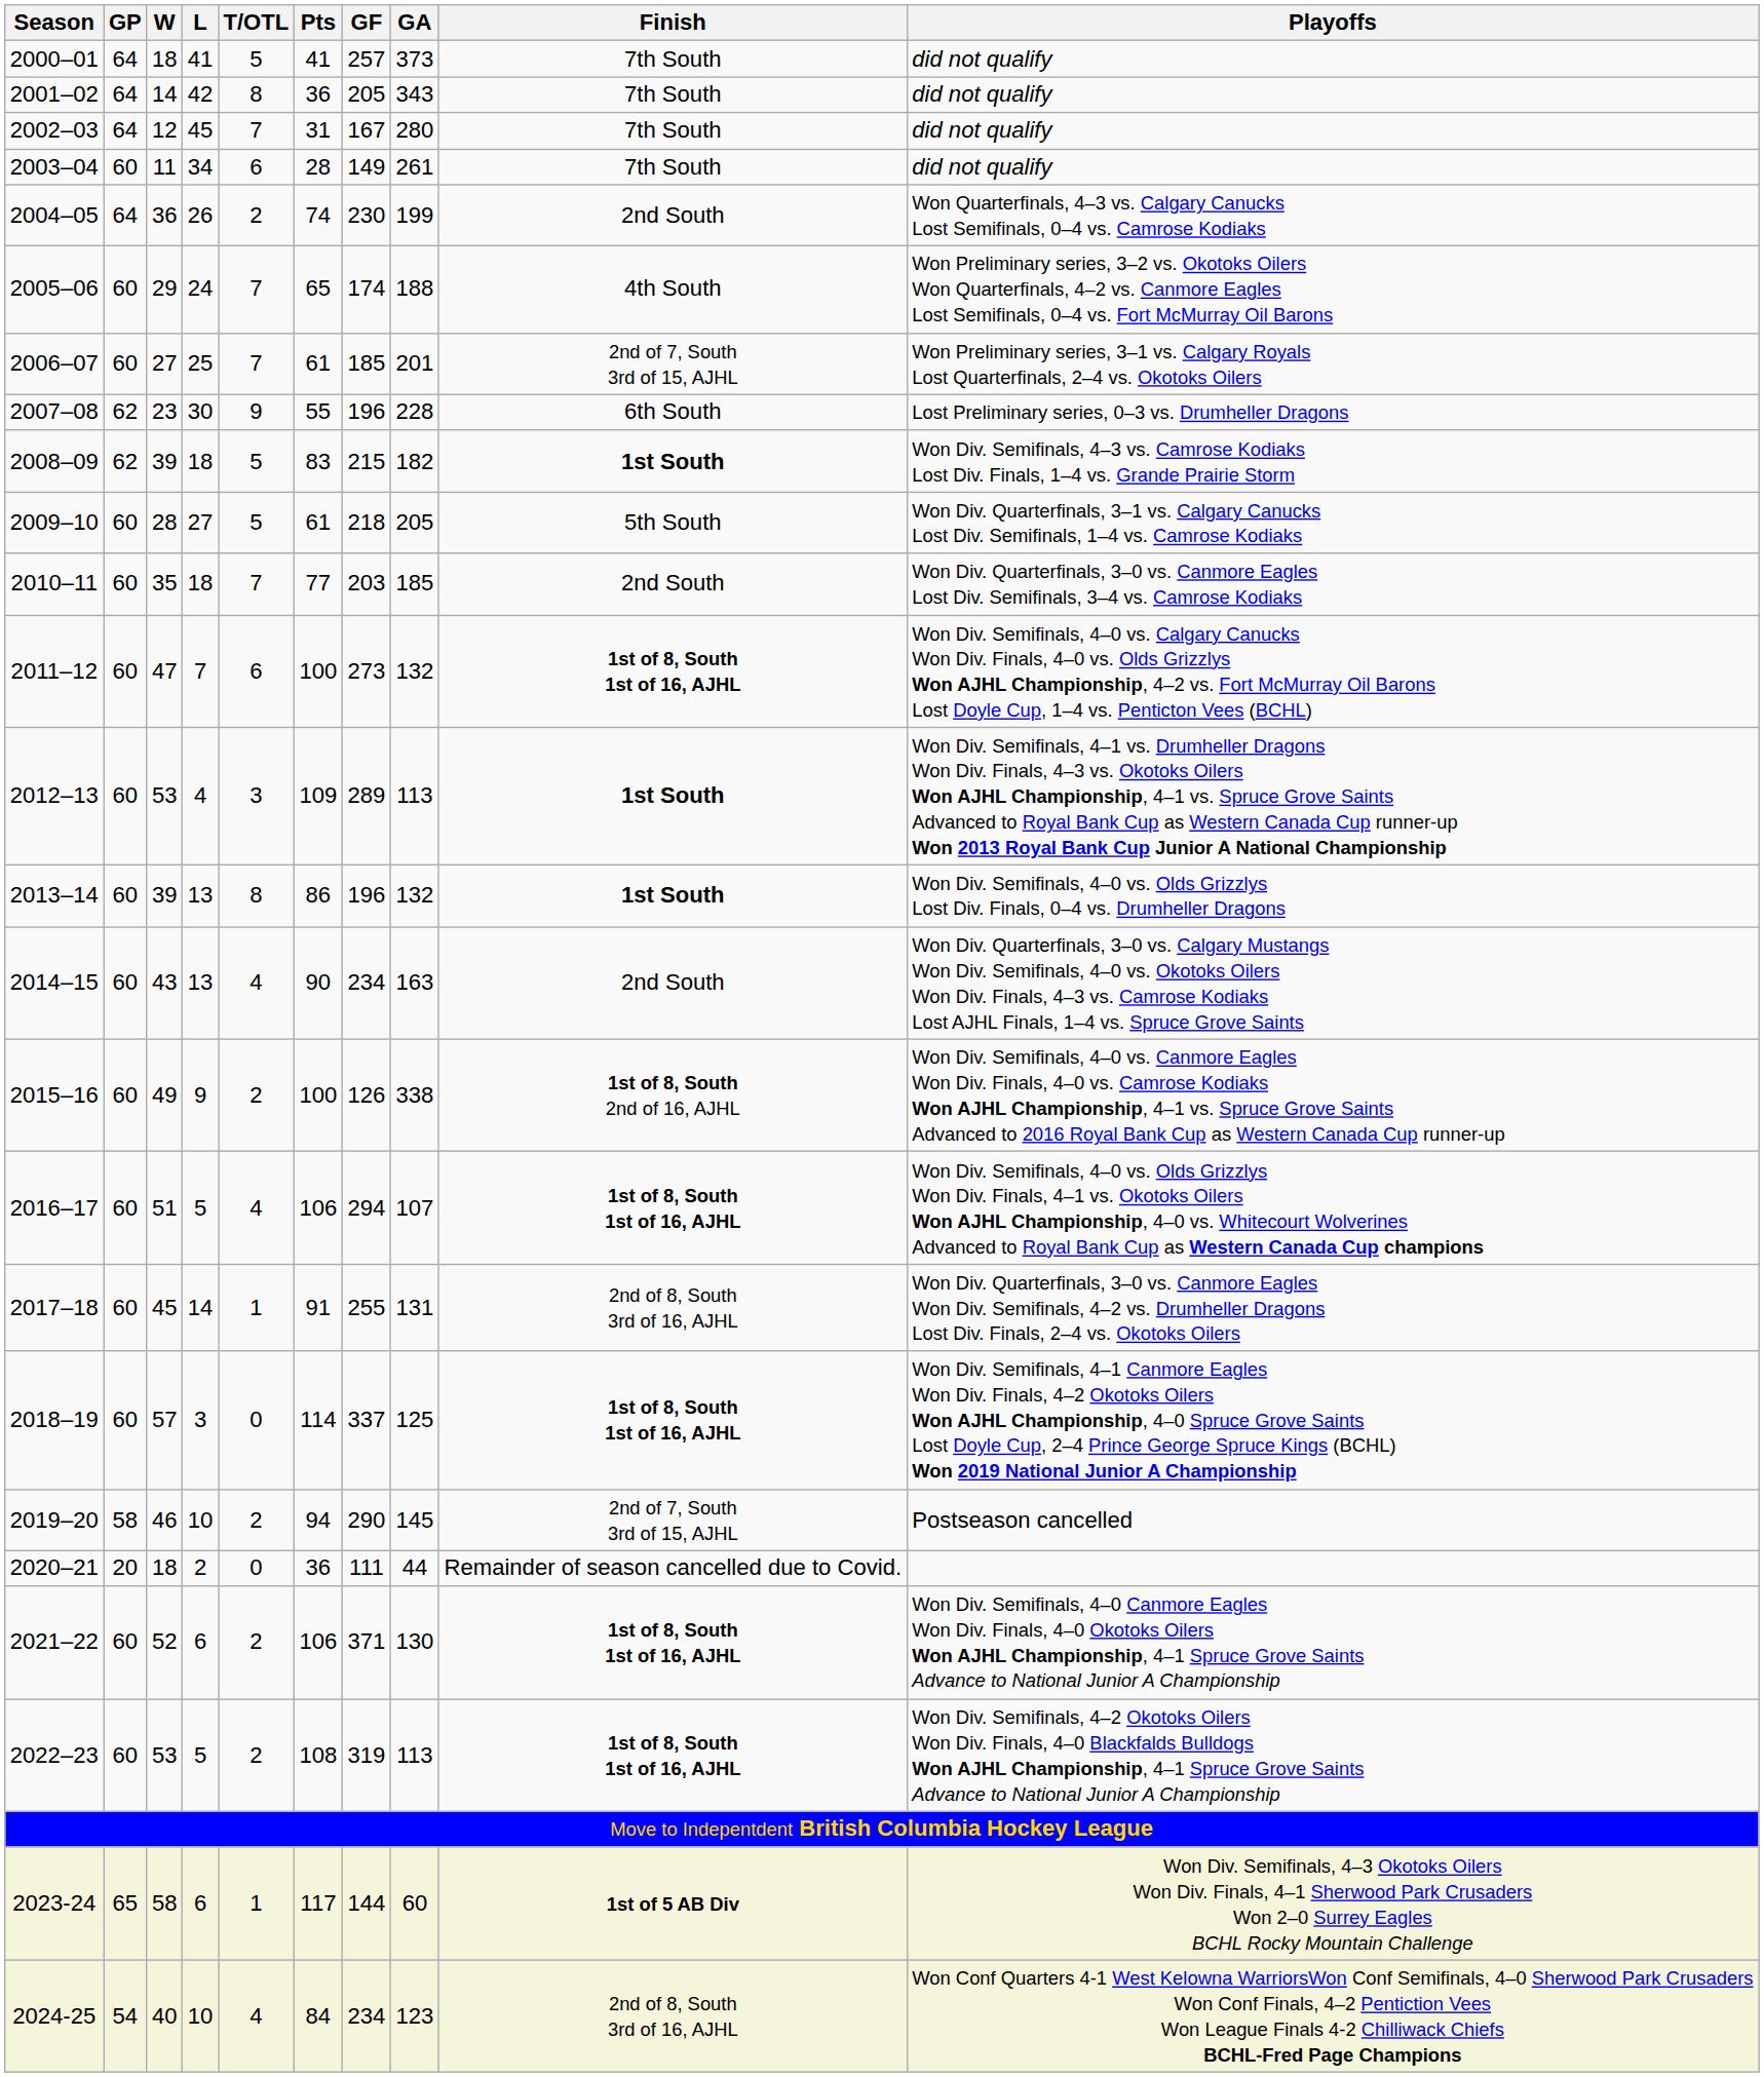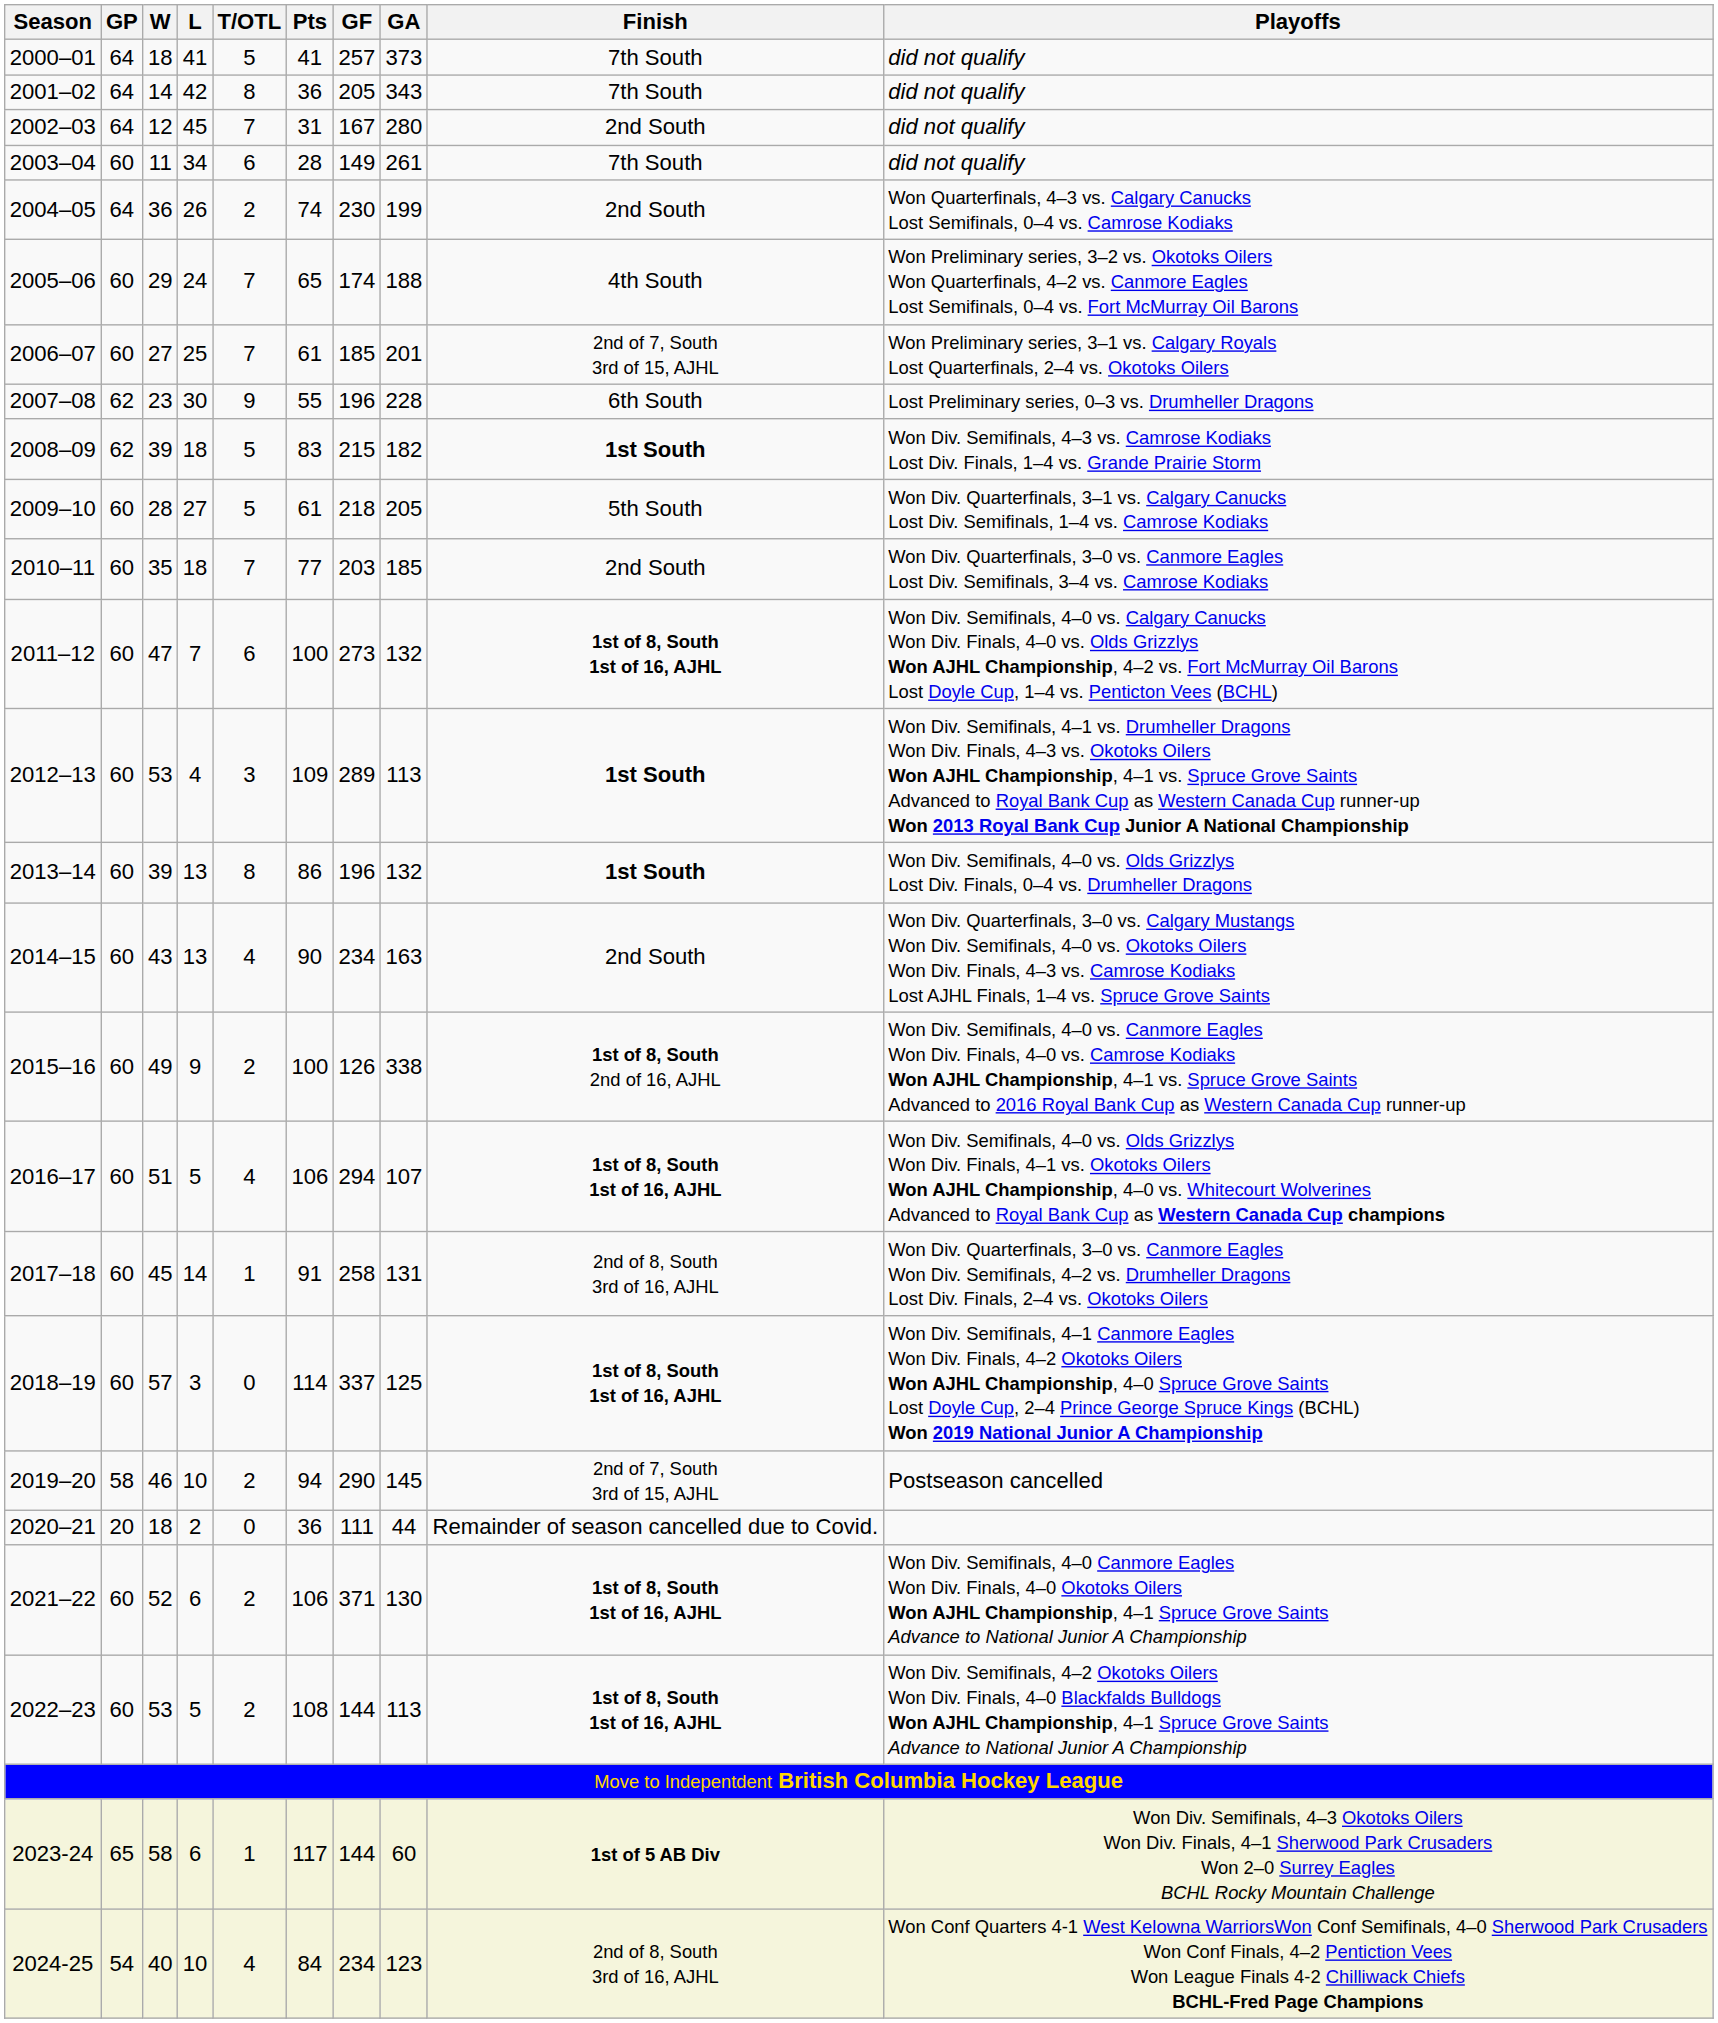 <table class="wikitable sortable sticky-header" style="text-align:center">
 <tr>
 <th>Season</th>
 <th>GP</th>
 <th>W</th>
 <th>L</th>
 <th>T/OTL</th>
 <th>Pts</th>
 <th>GF</th>
 <th>GA</th>
 <th>Finish</th>
 <th>Playoffs</th>
 </tr>
 <tr>
 <td>2000–01</td>
 <td>64</td>
 <td>18</td>
 <td>41</td>
 <td>5</td>
 <td>41</td>
 <td>257</td>
 <td>373</td>
 <td>7th South</td>
 <td align=left><em>did not qualify</em></td>
 </tr>
 <tr>
 <td>2001–02</td>
 <td>64</td>
 <td>14</td>
 <td>42</td>
 <td>8</td>
 <td>36</td>
 <td>205</td>
 <td>343</td>
 <td>7th South</td>
 <td align=left><em>did not qualify</em></td>
 </tr>
 <tr>
 <td>2002–03</td>
 <td>64</td>
 <td>12</td>
 <td>45</td>
 <td>7</td>
 <td>31</td>
 <td>167</td>
 <td>280</td>
-<td>7th South</td>
+<td>2nd South</td>
 <td align=left><em>did not qualify</em></td>
 </tr>
 <tr>
 <td>2003–04</td>
 <td>60</td>
 <td>11</td>
 <td>34</td>
 <td>6</td>
 <td>28</td>
 <td>149</td>
 <td>261</td>
 <td>7th South</td>
 <td align=left><em>did not qualify</em></td>
 </tr>
 <tr>
 <td>2004–05</td>
 <td>64</td>
 <td>36</td>
 <td>26</td>
 <td>2</td>
 <td>74</td>
 <td>230</td>
 <td>199</td>
 <td>2nd South</td>
 <td align=left><small>Won Quarterfinals, 4–3 vs. <a href='#'>Calgary Canucks</a><br>Lost Semifinals, 0–4 vs. <a href='#'>Camrose Kodiaks</a></small></td>
 </tr>
 <tr>
 <td>2005–06</td>
 <td>60</td>
 <td>29</td>
 <td>24</td>
 <td>7</td>
 <td>65</td>
 <td>174</td>
 <td>188</td>
 <td>4th South</td>
 <td align=left><small>Won Preliminary series, 3–2 vs. <a href='#'>Okotoks Oilers</a><br>Won Quarterfinals, 4–2 vs. <a href='#'>Canmore Eagles</a><br>Lost Semifinals, 0–4 vs. <a href='#'>Fort McMurray Oil Barons</a></small></td>
 </tr>
 <tr>
 <td>2006–07</td>
 <td>60</td>
 <td>27</td>
 <td>25</td>
 <td>7</td>
 <td>61</td>
 <td>185</td>
 <td>201</td>
 <td><small>2nd of 7, South<br>3rd of 15, AJHL</small></td>
 <td align=left><small>Won Preliminary series, 3–1 vs. <a href='#'>Calgary Royals</a><br>Lost Quarterfinals, 2–4 vs. <a href='#'>Okotoks Oilers</a></small></td>
 </tr>
 <tr>
 <td>2007–08</td>
 <td>62</td>
 <td>23</td>
 <td>30</td>
 <td>9</td>
 <td>55</td>
 <td>196</td>
 <td>228</td>
 <td>6th South</td>
 <td align=left><small>Lost Preliminary series, 0–3 vs. <a href='#'>Drumheller Dragons</a></small></td>
 </tr>
 <tr>
 <td>2008–09</td>
 <td>62</td>
 <td>39</td>
 <td>18</td>
 <td>5</td>
 <td>83</td>
 <td>215</td>
 <td>182</td>
 <td><strong>1st South</strong></td>
 <td align=left><small>Won Div. Semifinals, 4–3 vs. <a href='#'>Camrose Kodiaks</a><br>Lost Div. Finals, 1–4 vs. <a href='#'>Grande Prairie Storm</a></small></td>
 </tr>
 <tr>
 <td>2009–10</td>
 <td>60</td>
 <td>28</td>
 <td>27</td>
 <td>5</td>
 <td>61</td>
 <td>218</td>
 <td>205</td>
 <td>5th South</td>
 <td align=left><small>Won Div. Quarterfinals, 3–1 vs. <a href='#'>Calgary Canucks</a><br>Lost Div. Semifinals, 1–4 vs. <a href='#'>Camrose Kodiaks</a></small></td>
 </tr>
 <tr>
 <td>2010–11</td>
 <td>60</td>
 <td>35</td>
 <td>18</td>
 <td>7</td>
 <td>77</td>
 <td>203</td>
 <td>185</td>
 <td>2nd South</td>
 <td align=left><small>Won Div. Quarterfinals, 3–0 vs. <a href='#'>Canmore Eagles</a><br>Lost Div. Semifinals, 3–4 vs. <a href='#'>Camrose Kodiaks</a></small></td>
 </tr>
 <tr>
 <td>2011–12</td>
 <td>60</td>
 <td>47</td>
 <td>7</td>
 <td>6</td>
 <td>100</td>
 <td>273</td>
 <td>132</td>
 <td><small><strong>1st of 8, South<br>1st of 16, AJHL</strong></small></td>
 <td align=left><small>Won Div. Semifinals, 4–0 vs. <a href='#'>Calgary Canucks</a><br>Won Div. Finals, 4–0 vs. <a href='#'>Olds Grizzlys</a><br><strong>Won AJHL Championship</strong>, 4–2 vs. <a href='#'>Fort McMurray Oil Barons</a><br>Lost <a href='#'>Doyle Cup</a>, 1–4 vs. <a href='#'>Penticton Vees</a> (<a href='#'>BCHL</a>)</small></td>
 </tr>
 <tr>
 <td>2012–13</td>
 <td>60</td>
 <td>53</td>
 <td>4</td>
 <td>3</td>
 <td>109</td>
 <td>289</td>
 <td>113</td>
 <td><strong>1st South</strong></td>
 <td align=left><small>Won Div. Semifinals, 4–1 vs. <a href='#'>Drumheller Dragons</a><br>Won Div. Finals, 4–3 vs. <a href='#'>Okotoks Oilers</a><br><strong>Won AJHL Championship</strong>, 4–1 vs. <a href='#'>Spruce Grove Saints</a><br>Advanced to <a href='#'>Royal Bank Cup</a> as <a href='#'>Western Canada Cup</a> runner-up<br><strong>Won <a href='#'>2013 Royal Bank Cup</a> Junior A National Championship</strong></small></td>
 </tr>
 <tr>
 <td>2013–14</td>
 <td>60</td>
 <td>39</td>
 <td>13</td>
 <td>8</td>
 <td>86</td>
 <td>196</td>
 <td>132</td>
 <td><strong>1st South</strong></td>
 <td align=left><small>Won Div. Semifinals, 4–0 vs. <a href='#'>Olds Grizzlys</a><br>Lost Div. Finals, 0–4 vs. <a href='#'>Drumheller Dragons</a></small></td>
 </tr>
 <tr>
 <td>2014–15</td>
 <td>60</td>
 <td>43</td>
 <td>13</td>
 <td>4</td>
 <td>90</td>
 <td>234</td>
 <td>163</td>
 <td>2nd South</td>
 <td align=left><small>Won Div. Quarterfinals, 3–0 vs. <a href='#'>Calgary Mustangs</a><br>Won Div. Semifinals, 4–0 vs. <a href='#'>Okotoks Oilers</a><br>Won Div. Finals, 4–3 vs. <a href='#'>Camrose Kodiaks</a><br>Lost AJHL Finals, 1–4 vs. <a href='#'>Spruce Grove Saints</a></small></td>
 </tr>
 <tr>
 <td>2015–16</td>
 <td>60</td>
 <td>49</td>
 <td>9</td>
 <td>2</td>
 <td>100</td>
 <td>126</td>
 <td>338</td>
 <td><small><strong>1st of 8, South</strong><br>2nd of 16, AJHL</small></td>
 <td align=left><small>Won Div. Semifinals, 4–0 vs. <a href='#'>Canmore Eagles</a><br>Won Div. Finals, 4–0 vs. <a href='#'>Camrose Kodiaks</a><br><strong>Won AJHL Championship</strong>, 4–1 vs. <a href='#'>Spruce Grove Saints</a><br>Advanced to <a href='#'>2016 Royal Bank Cup</a> as <a href='#'>Western Canada Cup</a> runner-up</small></td>
 </tr>
 <tr>
 <td>2016–17</td>
 <td>60</td>
 <td>51</td>
 <td>5</td>
 <td>4</td>
 <td>106</td>
 <td>294</td>
 <td>107</td>
 <td><small><strong>1st of 8, South<br>1st of 16, AJHL</strong></small></td>
 <td align=left><small>Won Div. Semifinals, 4–0 vs. <a href='#'>Olds Grizzlys</a><br>Won Div. Finals, 4–1 vs. <a href='#'>Okotoks Oilers</a><br><strong>Won AJHL Championship</strong>, 4–0 vs. <a href='#'>Whitecourt Wolverines</a><br>Advanced to <a href='#'>Royal Bank Cup</a> as <strong><a href='#'>Western Canada Cup</a> champions</strong></small></td>
 </tr>
 <tr>
 <td>2017–18</td>
 <td>60</td>
 <td>45</td>
 <td>14</td>
 <td>1</td>
 <td>91</td>
-<td>255</td>
+<td>258</td>
 <td>131</td>
 <td><small>2nd of 8, South<br>3rd of 16, AJHL</small></td>
 <td align=left><small>Won Div. Quarterfinals, 3–0 vs. <a href='#'>Canmore Eagles</a><br>Won Div. Semifinals, 4–2 vs. <a href='#'>Drumheller Dragons</a><br>Lost Div. Finals, 2–4 vs. <a href='#'>Okotoks Oilers</a></small></td>
 </tr>
 <tr>
 <td>2018–19</td>
 <td>60</td>
 <td>57</td>
 <td>3</td>
 <td>0</td>
 <td>114</td>
 <td>337</td>
 <td>125</td>
 <td><small><strong>1st of 8, South<br>1st of 16, AJHL</strong></small></td>
 <td align=left><small>Won Div. Semifinals, 4–1 <a href='#'>Canmore Eagles</a><br>Won Div. Finals, 4–2 <a href='#'>Okotoks Oilers</a><br><strong>Won AJHL Championship</strong>, 4–0 <a href='#'>Spruce Grove Saints</a><br>Lost <a href='#'>Doyle Cup</a>, 2–4 <a href='#'>Prince George Spruce Kings</a> (BCHL)<br><strong>Won <a href='#'>2019 National Junior A Championship</a></strong></small></td>
 </tr>
 <tr>
 <td>2019–20</td>
 <td>58</td>
 <td>46</td>
 <td>10</td>
 <td>2</td>
 <td>94</td>
 <td>290</td>
 <td>145</td>
 <td><small>2nd of 7, South<br>3rd of 15, AJHL</small></td>
 <td align=left>Postseason cancelled</td>
 </tr>
 <tr>
 <td>2020–21</td>
 <td>20</td>
 <td>18</td>
 <td>2</td>
 <td>0</td>
 <td>36</td>
 <td>111</td>
 <td>44</td>
 <td align=left>Remainder of season cancelled due to Covid.</td>
 </tr>
 <tr>
 <td>2021–22</td>
 <td>60</td>
 <td>52</td>
 <td>6</td>
 <td>2</td>
 <td>106</td>
 <td>371</td>
 <td>130</td>
 <td><small><strong>1st of 8, South<br>1st of 16, AJHL</strong></small></td>
 <td align=left><small>Won Div. Semifinals, 4–0 <a href='#'>Canmore Eagles</a><br>Won Div. Finals, 4–0 <a href='#'>Okotoks Oilers</a><br><strong>Won AJHL Championship</strong>, 4–1 <a href='#'>Spruce Grove Saints</a><br><em>Advance to National Junior A Championship</em></small></td>
 </tr>
 <tr>
 <td>2022–23</td>
 <td>60</td>
 <td>53</td>
 <td>5</td>
 <td>2</td>
 <td>108</td>
-<td>319</td>
+<td>144</td>
 <td>113</td>
 <td><small><strong>1st of 8, South<br>1st of 16, AJHL</strong></small></td>
 <td align=left><small>Won Div. Semifinals, 4–2 <a href='#'>Okotoks Oilers</a><br>Won Div. Finals, 4–0 <a href='#'>Blackfalds Bulldogs</a><br><strong>Won AJHL Championship</strong>, 4–1 <a href='#'>Spruce Grove Saints</a><br><em>Advance to National Junior A Championship</em></small></td>
 </tr>
 <tr align="center"  bgcolor="blue"  style="color:gold">
 <td colspan=11><small>Move to Indepentdent</small> <strong>British Columbia Hockey League</strong></td>
 </tr>
 <tr align="center" bgcolor=beige>
 <td>2023-24</td>
 <td>65</td>
 <td>58</td>
 <td>6</td>
 <td>1</td>
 <td>117</td>
 <td>144</td>
 <td>60</td>
 <td><small><strong>1st of 5 AB Div</strong></small></td>
 <td><small>Won Div. Semifinals, 4–3 <a href='#'>Okotoks Oilers</a><br>Won Div. Finals, 4–1 <a href='#'>Sherwood Park Crusaders</a><br>Won 2–0 <a href='#'>Surrey Eagles</a><br><em>BCHL Rocky Mountain Challenge</em></small></td>
 </tr>
 <tr align="center" bgcolor=beige>
 <td>2024-25</td>
 <td>54</td>
 <td>40</td>
 <td>10</td>
 <td>4</td>
 <td>84</td>
 <td>234</td>
 <td>123</td>
 <td><small>2nd of 8, South<br>3rd of 16, AJHL</small></td>
 <td><small>Won Conf Quarters 4-1 <a href='#'>West Kelowna WarriorsWon</a> Conf Semifinals, 4–0 <a href='#'>Sherwood Park Crusaders</a><br>Won Conf Finals, 4–2 <a href='#'>Pentiction Vees</a><br>Won League Finals 4-2 <a href='#'>Chilliwack Chiefs</a><br><strong>BCHL-Fred Page Champions</strong></small></td>
 </tr>
 </table>
